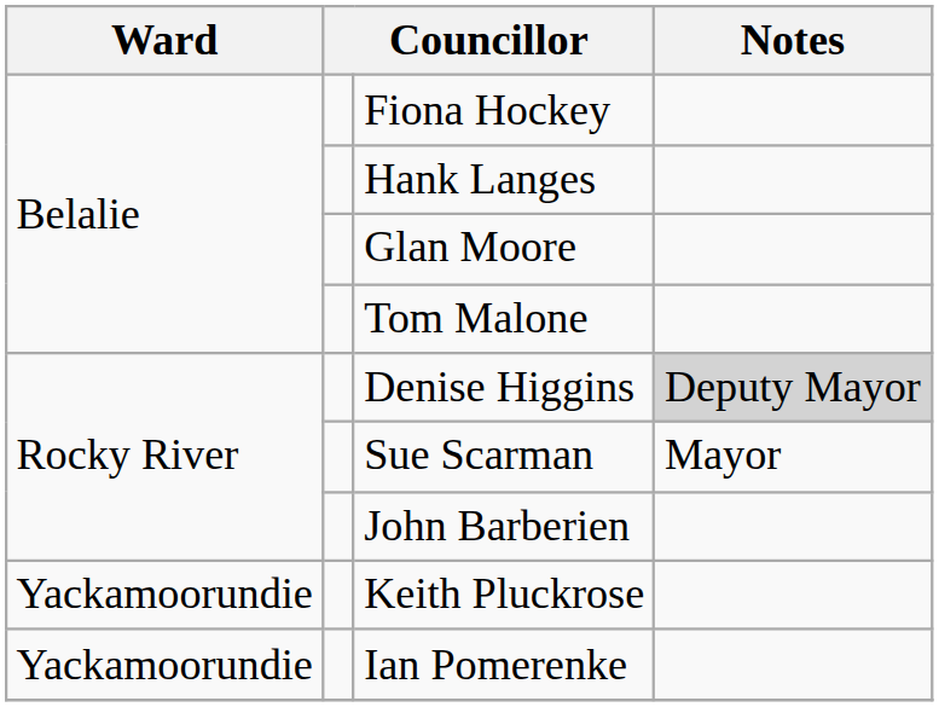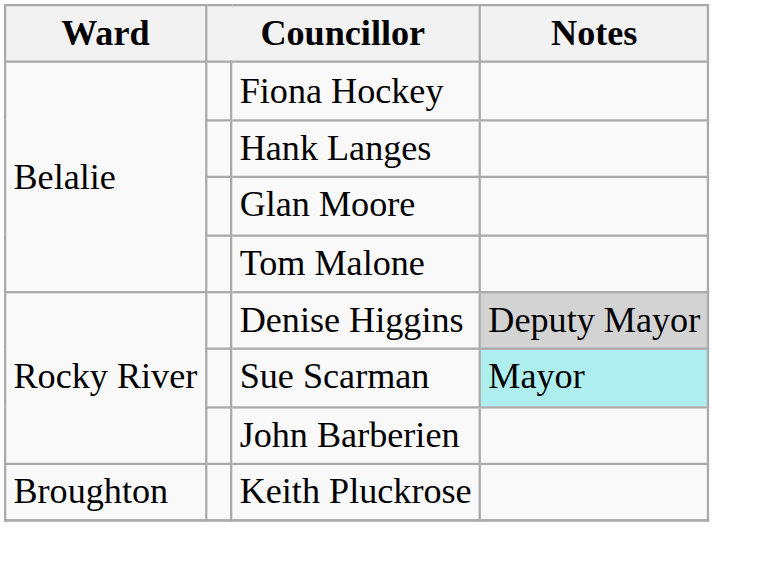 <table class="wikitable">
 <tr>
 <th>Ward</th>
 <th colspan="2">Councillor</th>
 <th>Notes</th>
 </tr>
 <tr>
 <td rowspan="4">Belalie</td>
 <td> </td>
 <td>Fiona Hockey</td>
 <td></td>
 </tr>
 <tr>
 <td> </td>
 <td>Hank Langes</td>
 <td></td>
 </tr>
 <tr>
 <td> </td>
 <td>Glan Moore</td>
 <td></td>
 </tr>
 <tr>
 <td> </td>
 <td>Tom Malone</td>
 <td></td>
 </tr>
 <tr>
 <td rowspan="3">Rocky River</td>
 <td> </td>
 <td>Denise Higgins</td>
 <td style="background: lightgrey;">Deputy Mayor</td>
 </tr>
 <tr>
 <td> </td>
 <td>Sue Scarman</td>
-<td>Mayor</td>
+<td style="background: paleturquoise;">Mayor</td>
 </tr>
 <tr>
 <td> </td>
 <td>John Barberien</td>
 <td></td>
 </tr>
 <tr>
-<td rowspan="1">Yackamoorundie</td>
+<td rowspan="1">Broughton</td>
 <td> </td>
 <td>Keith Pluckrose</td>
 <td></td>
 </tr>
 <tr>
-<td rowspan="1">Yackamoorundie</td>
-<td> </td>
-<td>Ian Pomerenke</td>
-<td></td>
-</tr>
-<tr>
 </tr>
 </table>
